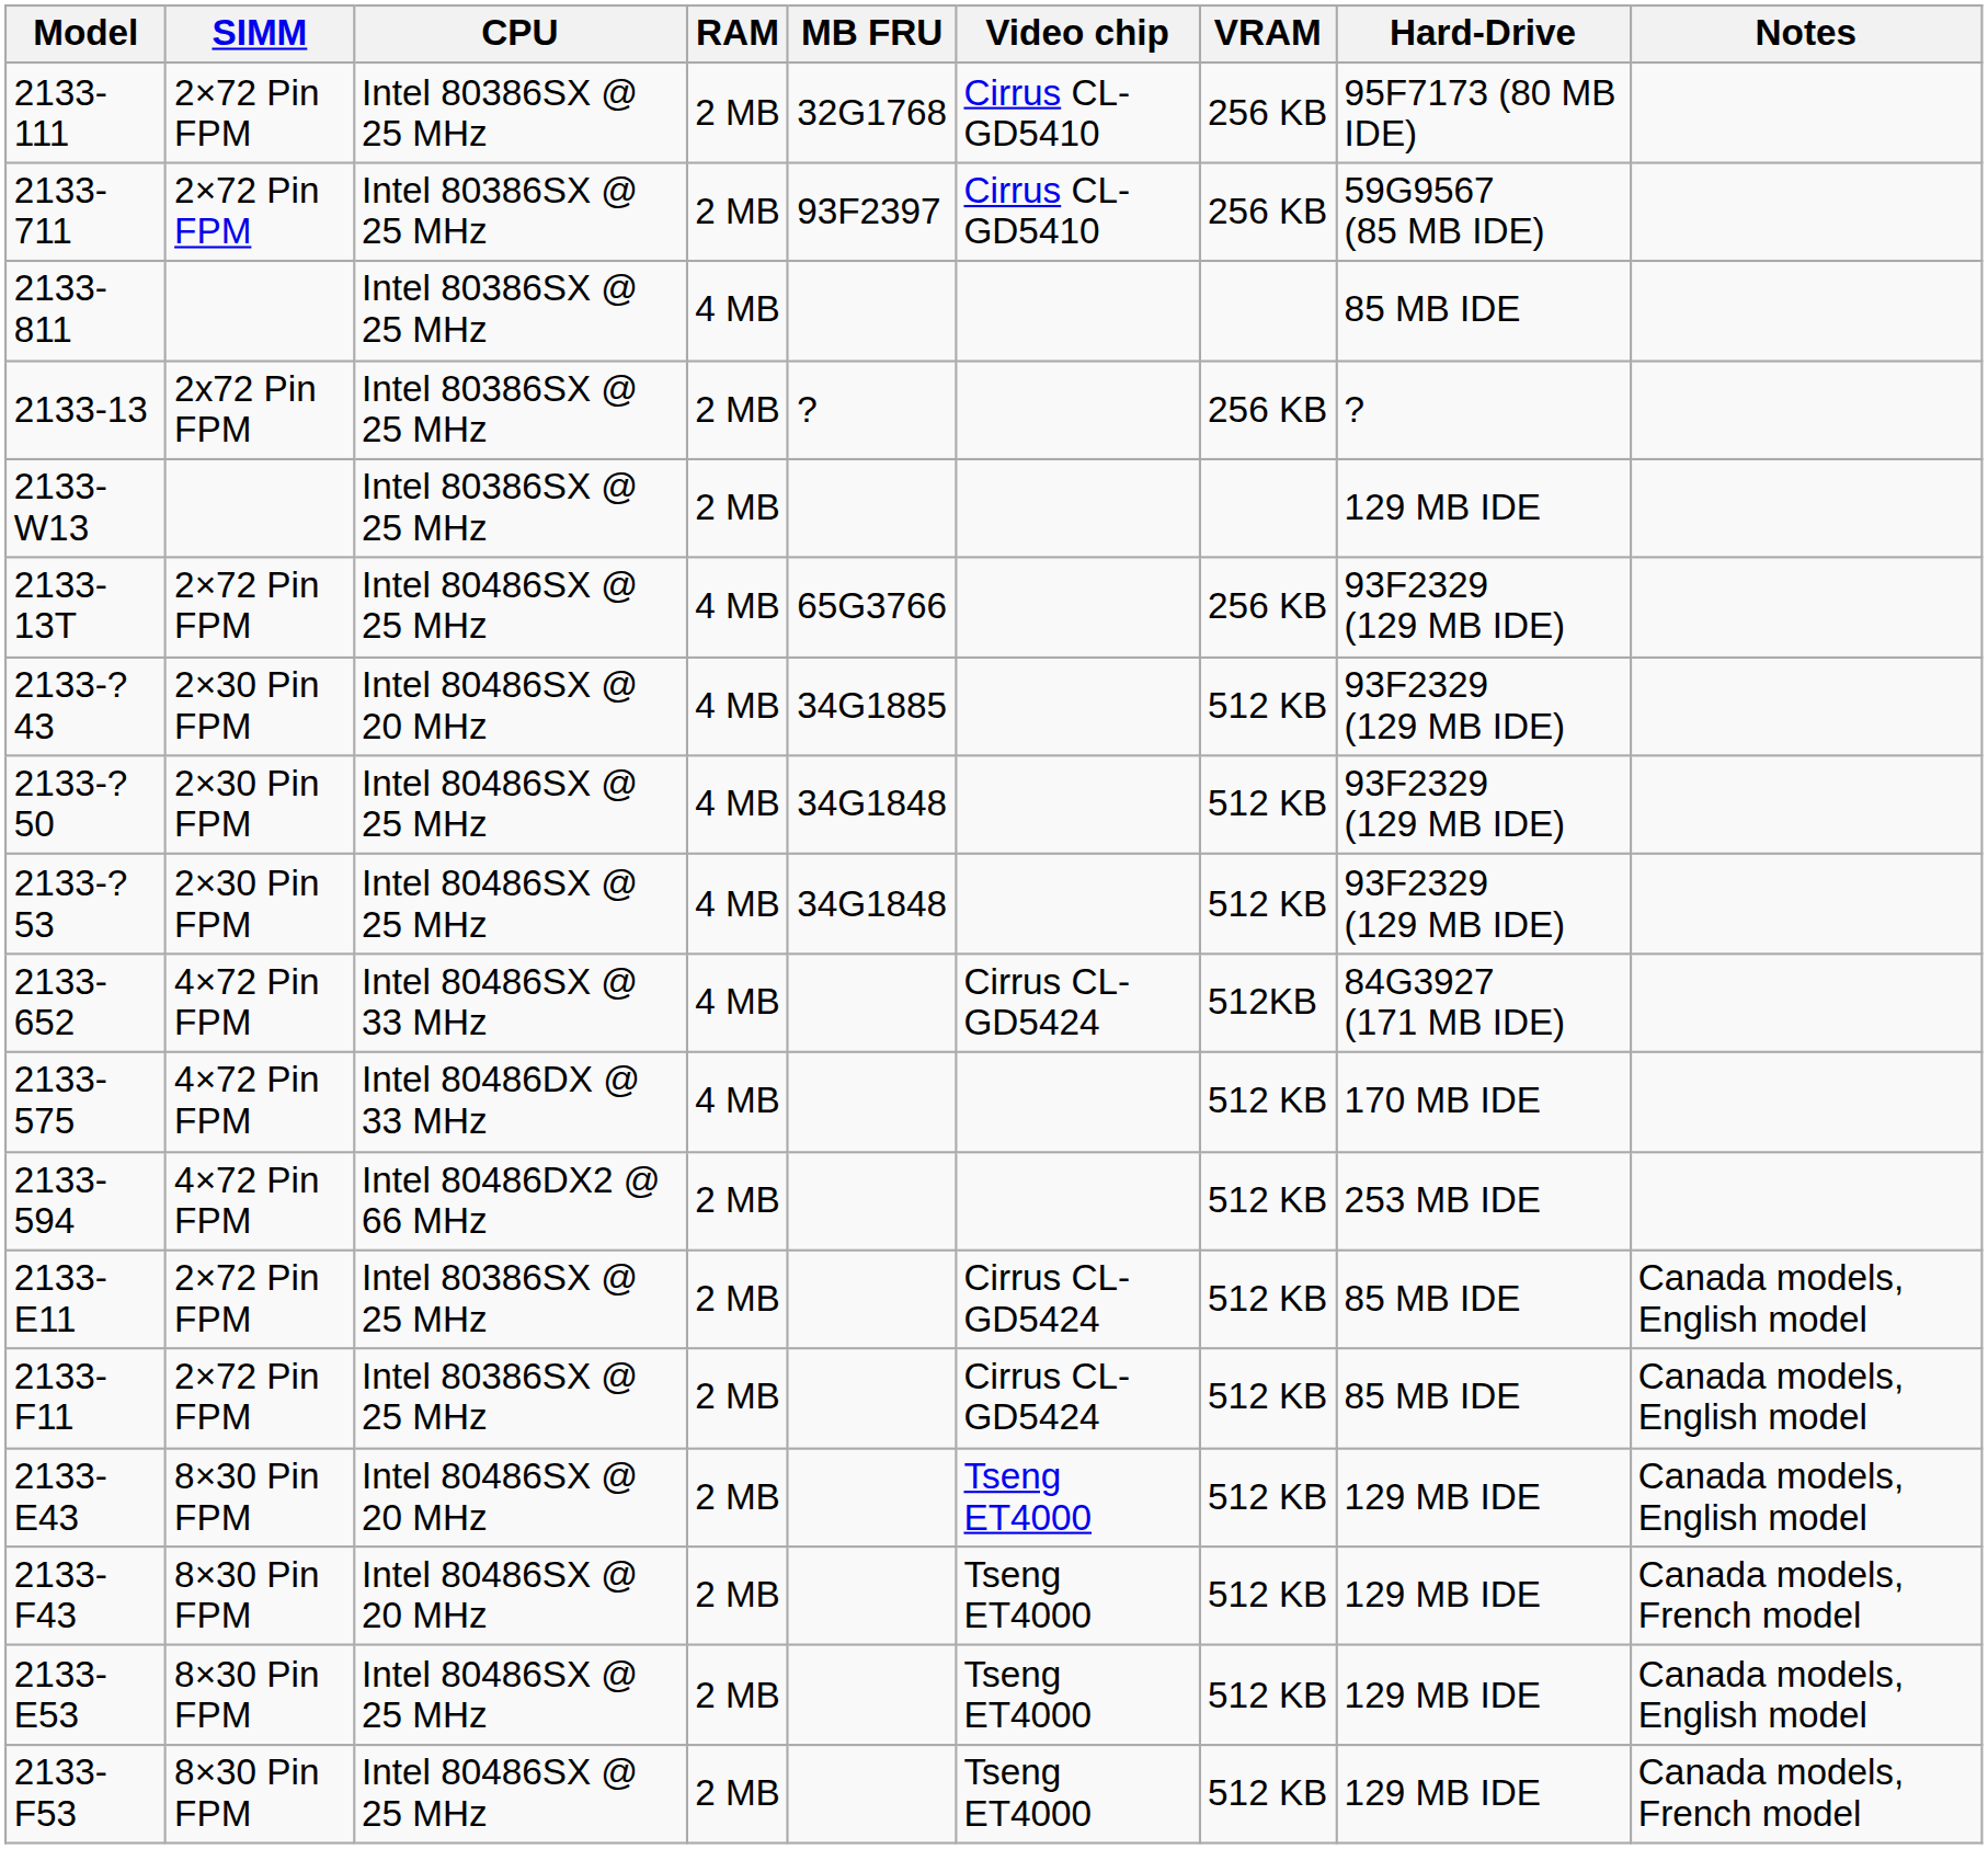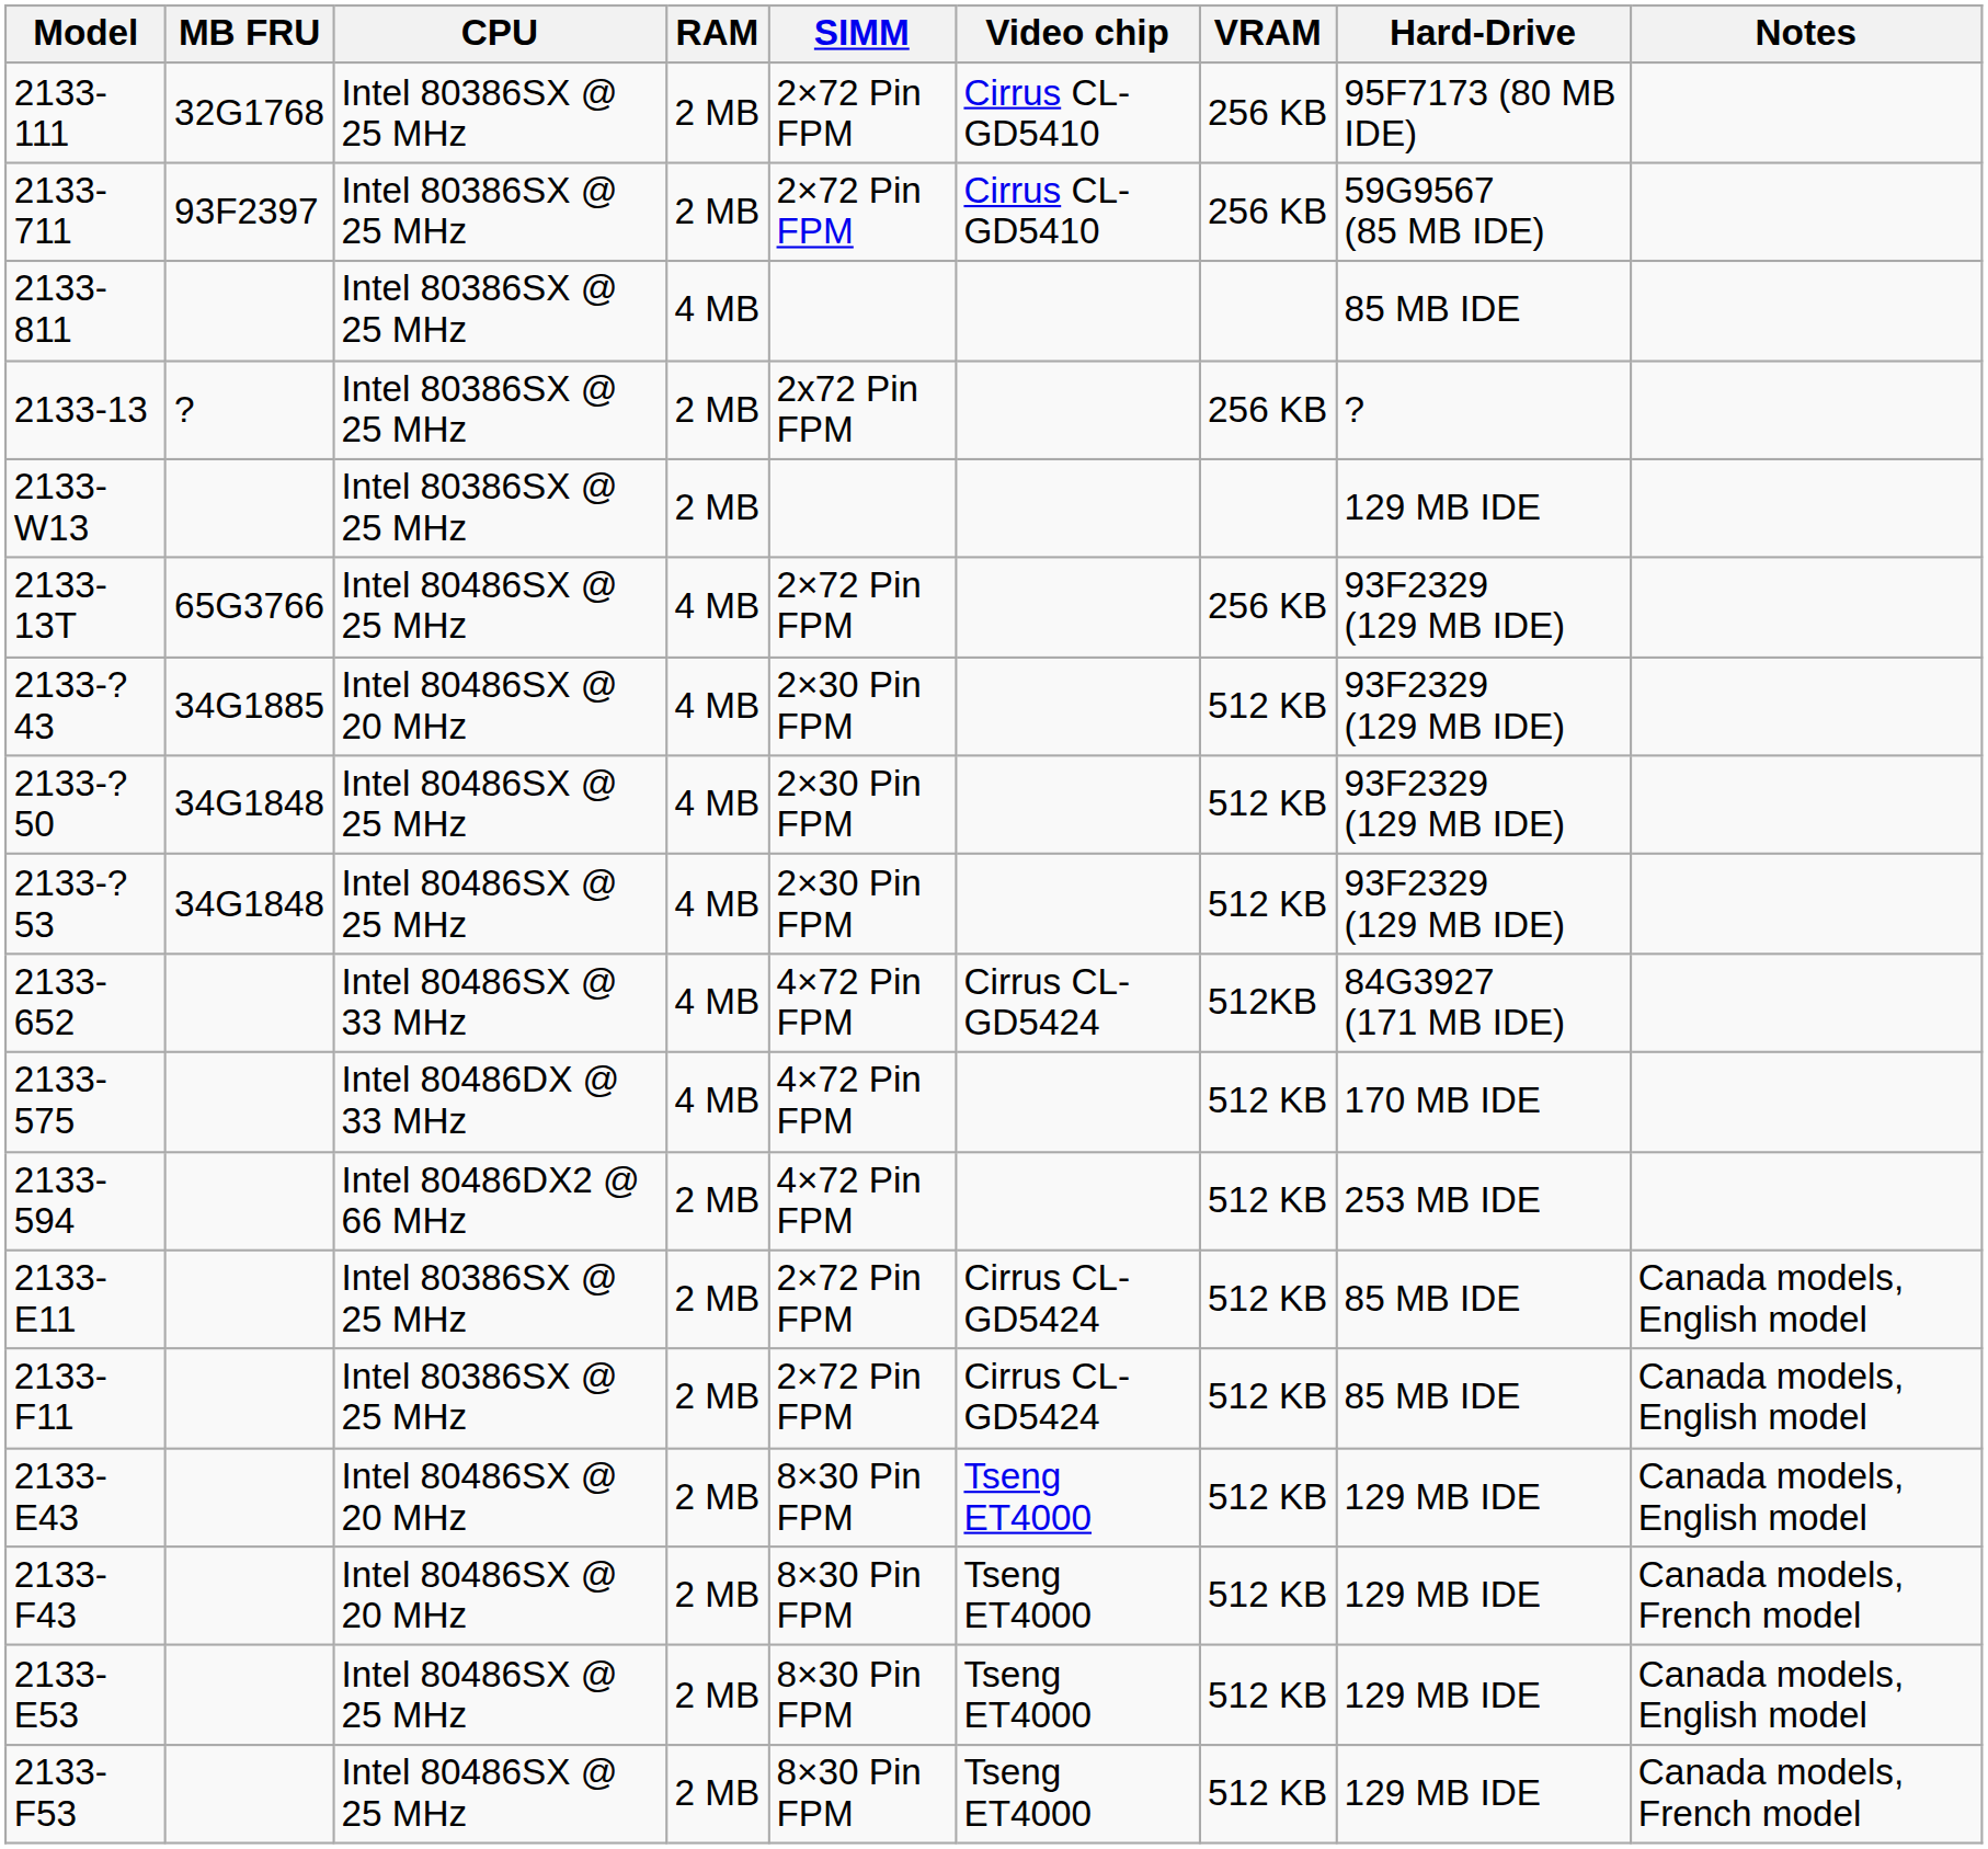 <table class="wikitable">
 <tr>
 <th>Model</th>
-<th><a href='#'>SIMM</a></th>
+<th>MB FRU</th>
 <th>CPU</th>
 <th>RAM</th>
-<th>MB FRU</th>
+<th><a href='#'>SIMM</a></th>
 <th>Video chip</th>
 <th>VRAM</th>
 <th>Hard-Drive</th>
 <th>Notes</th>
 </tr>
 <tr>
 <td>2133-111</td>
-<td>2×72 Pin FPM</td>
+<td>32G1768</td>
 <td>Intel 80386SX @ 25 MHz</td>
 <td>2 MB</td>
-<td>32G1768</td>
+<td>2×72 Pin FPM</td>
 <td><a href='#'>Cirrus</a> CL-GD5410</td>
 <td>256 KB</td>
 <td>95F7173 (80 MB IDE)</td>
 <td></td>
 </tr>
 <tr>
 <td>2133-711</td>
-<td>2×72 Pin <a href='#'>FPM</a></td>
+<td>93F2397</td>
 <td>Intel 80386SX @ 25 MHz</td>
 <td>2 MB</td>
-<td>93F2397</td>
+<td>2×72 Pin <a href='#'>FPM</a></td>
 <td><a href='#'>Cirrus</a> CL-GD5410</td>
 <td>256 KB</td>
 <td>59G9567 (85 MB IDE)</td>
 <td></td>
 </tr>
 <tr>
 <td>2133-811</td>
 <td></td>
 <td>Intel 80386SX @ 25 MHz</td>
 <td>4 MB</td>
 <td></td>
 <td></td>
 <td></td>
 <td>85 MB IDE</td>
 <td></td>
 </tr>
 <tr>
 <td>2133-13</td>
-<td>2x72 Pin FPM</td>
+<td>?</td>
 <td>Intel 80386SX @ 25 MHz</td>
 <td>2 MB</td>
-<td>?</td>
+<td>2x72 Pin FPM</td>
 <td></td>
 <td>256 KB</td>
 <td>?</td>
 <td></td>
 </tr>
 <tr>
 <td>2133-W13</td>
 <td></td>
 <td>Intel 80386SX @ 25 MHz</td>
 <td>2 MB</td>
 <td></td>
 <td></td>
 <td></td>
 <td>129 MB IDE</td>
 <td></td>
 </tr>
 <tr>
 <td>2133-13T</td>
-<td>2×72 Pin FPM</td>
+<td>65G3766</td>
 <td>Intel 80486SX @ 25 MHz</td>
 <td>4 MB</td>
-<td>65G3766</td>
+<td>2×72 Pin FPM</td>
 <td></td>
 <td>256 KB</td>
 <td>93F2329 (129 MB IDE)</td>
 <td></td>
 </tr>
 <tr>
 <td>2133-?43</td>
-<td>2×30 Pin FPM</td>
+<td>34G1885</td>
 <td>Intel 80486SX @ 20 MHz</td>
 <td>4 MB</td>
-<td>34G1885</td>
+<td>2×30 Pin FPM</td>
 <td></td>
 <td>512 KB</td>
 <td>93F2329 (129 MB IDE)</td>
 <td></td>
 </tr>
 <tr>
 <td>2133-?50</td>
-<td>2×30 Pin FPM</td>
+<td>34G1848</td>
 <td>Intel 80486SX @ 25 MHz</td>
 <td>4 MB</td>
-<td>34G1848</td>
+<td>2×30 Pin FPM</td>
 <td></td>
 <td>512 KB</td>
 <td>93F2329 (129 MB IDE)</td>
 <td></td>
 </tr>
 <tr>
 <td>2133-?53</td>
-<td>2×30 Pin FPM</td>
+<td>34G1848</td>
 <td>Intel 80486SX @ 25 MHz</td>
 <td>4 MB</td>
-<td>34G1848</td>
+<td>2×30 Pin FPM</td>
 <td></td>
 <td>512 KB</td>
 <td>93F2329 (129 MB IDE)</td>
 <td></td>
 </tr>
 <tr>
 <td>2133-652</td>
-<td>4×72 Pin FPM</td>
+<td></td>
 <td>Intel 80486SX @ 33 MHz</td>
 <td>4 MB</td>
-<td></td>
+<td>4×72 Pin FPM</td>
 <td>Cirrus CL-GD5424</td>
 <td>512KB</td>
 <td>84G3927 (171 MB IDE)</td>
 <td></td>
 </tr>
 <tr>
 <td>2133-575</td>
-<td>4×72 Pin FPM</td>
+<td></td>
 <td>Intel 80486DX @ 33 MHz</td>
 <td>4 MB</td>
-<td></td>
+<td>4×72 Pin FPM</td>
 <td></td>
 <td>512 KB</td>
 <td>170 MB IDE</td>
 <td></td>
 </tr>
 <tr>
 <td>2133-594</td>
-<td>4×72 Pin FPM</td>
+<td></td>
 <td>Intel 80486DX2 @ 66 MHz</td>
 <td>2 MB</td>
-<td></td>
+<td>4×72 Pin FPM</td>
 <td></td>
 <td>512 KB</td>
 <td>253 MB IDE</td>
 <td></td>
 </tr>
 <tr>
 <td>2133-E11</td>
-<td>2×72 Pin FPM</td>
+<td></td>
 <td>Intel 80386SX @ 25 MHz</td>
 <td>2 MB</td>
-<td></td>
+<td>2×72 Pin FPM</td>
 <td>Cirrus CL-GD5424</td>
 <td>512 KB</td>
 <td>85 MB IDE</td>
 <td>Canada models, English model</td>
 </tr>
 <tr>
 <td>2133-F11</td>
-<td>2×72 Pin FPM</td>
+<td></td>
 <td>Intel 80386SX @ 25 MHz</td>
 <td>2 MB</td>
-<td></td>
+<td>2×72 Pin FPM</td>
 <td>Cirrus CL-GD5424</td>
 <td>512 KB</td>
 <td>85 MB IDE</td>
 <td>Canada models, English model</td>
 </tr>
 <tr>
 <td>2133-E43</td>
-<td>8×30 Pin FPM</td>
+<td></td>
 <td>Intel 80486SX @ 20 MHz</td>
 <td>2 MB</td>
-<td></td>
+<td>8×30 Pin FPM</td>
 <td><a href='#'>Tseng ET4000</a></td>
 <td>512 KB</td>
 <td>129 MB IDE</td>
 <td>Canada models, English model</td>
 </tr>
 <tr>
 <td>2133-F43</td>
-<td>8×30 Pin FPM</td>
+<td></td>
 <td>Intel 80486SX @ 20 MHz</td>
 <td>2 MB</td>
-<td></td>
+<td>8×30 Pin FPM</td>
 <td>Tseng ET4000</td>
 <td>512 KB</td>
 <td>129 MB IDE</td>
 <td>Canada models, French model</td>
 </tr>
 <tr>
 <td>2133-E53</td>
-<td>8×30 Pin FPM</td>
+<td></td>
 <td>Intel 80486SX @ 25 MHz</td>
 <td>2 MB</td>
-<td></td>
+<td>8×30 Pin FPM</td>
 <td>Tseng ET4000</td>
 <td>512 KB</td>
 <td>129 MB IDE</td>
 <td>Canada models, English model</td>
 </tr>
 <tr>
 <td>2133-F53</td>
-<td>8×30 Pin FPM</td>
+<td></td>
 <td>Intel 80486SX @ 25 MHz</td>
 <td>2 MB</td>
-<td></td>
+<td>8×30 Pin FPM</td>
 <td>Tseng ET4000</td>
 <td>512 KB</td>
 <td>129 MB IDE</td>
 <td>Canada models, French model</td>
 </tr>
 </table>
